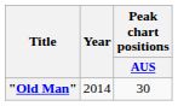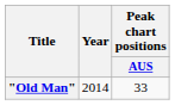 <table class="wikitable plainrowheaders" style="text-align:center;" border="1">
 <tr>
 <th scope="col" rowspan="2">Title</th>
 <th scope="col" rowspan="2">Year</th>
 <th scope="col" colspan="1">Peak chart positions</th>
 </tr>
 <tr>
 <th scope="col" style="width:3em;font-size:90%;"><a href='#'>AUS</a><br></th>
 </tr>
 <tr>
 <th scope="row">"<a href='#'>Old Man</a>"</th>
 <td>2014</td>
-<td>30</td>
+<td>33</td>
 </tr>
 </table>
